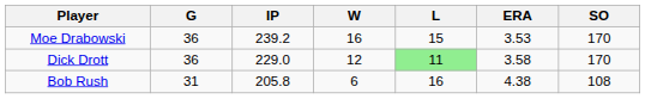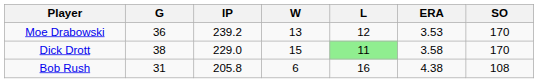 <table class="wikitable sortable">
 <tr>
 <th bgcolor="#DDDDFF" width="16%">Player</th>
 <th bgcolor="#DDDDFF" width="9%">G</th>
 <th bgcolor="#DDDDFF" width="9%">IP</th>
 <th bgcolor="#DDDDFF" width="9%">W</th>
 <th bgcolor="#DDDDFF" width="9%">L</th>
 <th bgcolor="#DDDDFF" width="9%">ERA</th>
 <th bgcolor="#DDDDFF" width="9%">SO</th>
 </tr>
 <tr align="center">
 <td><a href='#'>Moe Drabowski</a></td>
 <td>36</td>
 <td>239.2</td>
-<td>16</td>
-<td>15</td>
+<td>13</td>
+<td>12</td>
 <td>3.53</td>
 <td>170</td>
 </tr>
 <tr align="center">
 <td><a href='#'>Dick Drott</a></td>
-<td>36</td>
+<td>38</td>
 <td>229.0</td>
-<td>12</td>
+<td>15</td>
 <td style="background: lightgreen;">11</td>
 <td>3.58</td>
 <td>170</td>
 </tr>
 <tr align="center">
 <td><a href='#'>Bob Rush</a></td>
 <td>31</td>
 <td>205.8</td>
 <td>6</td>
 <td>16</td>
 <td>4.38</td>
 <td>108</td>
 </tr>
 </table>
